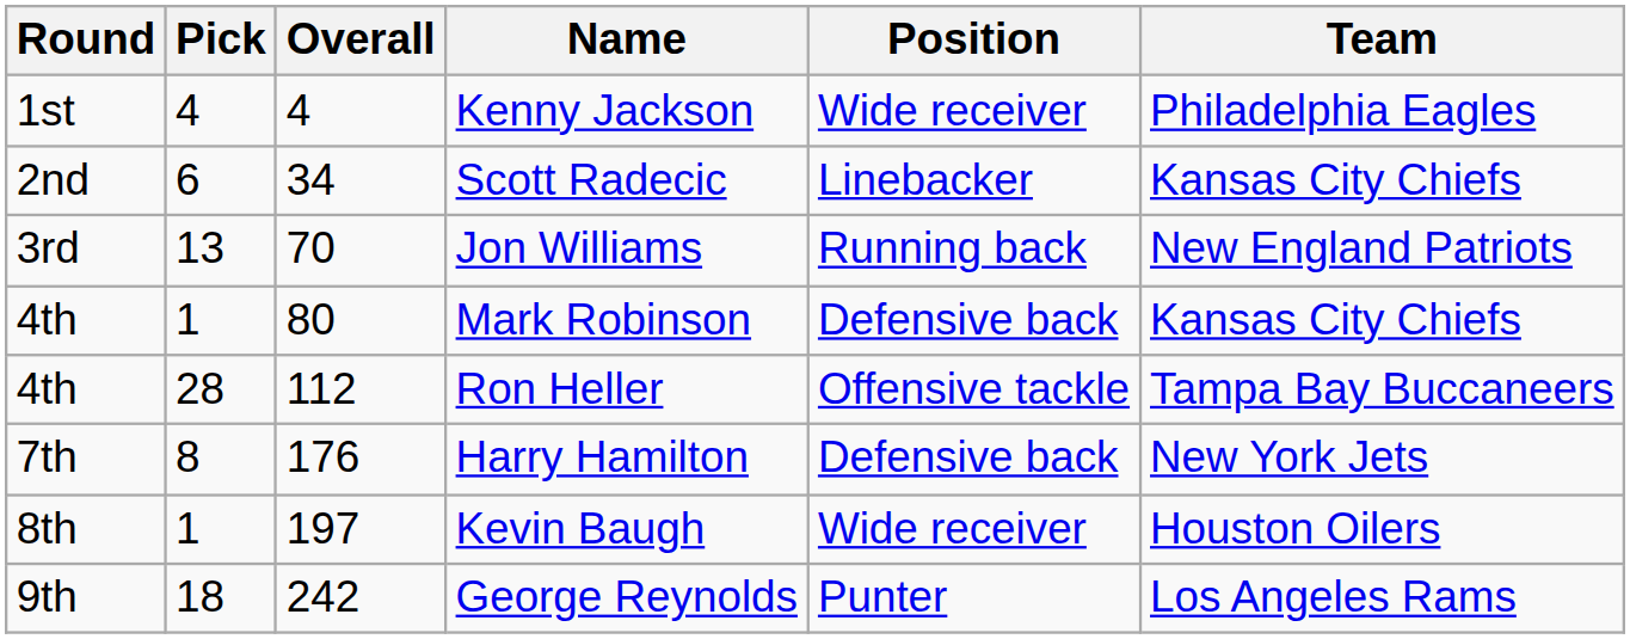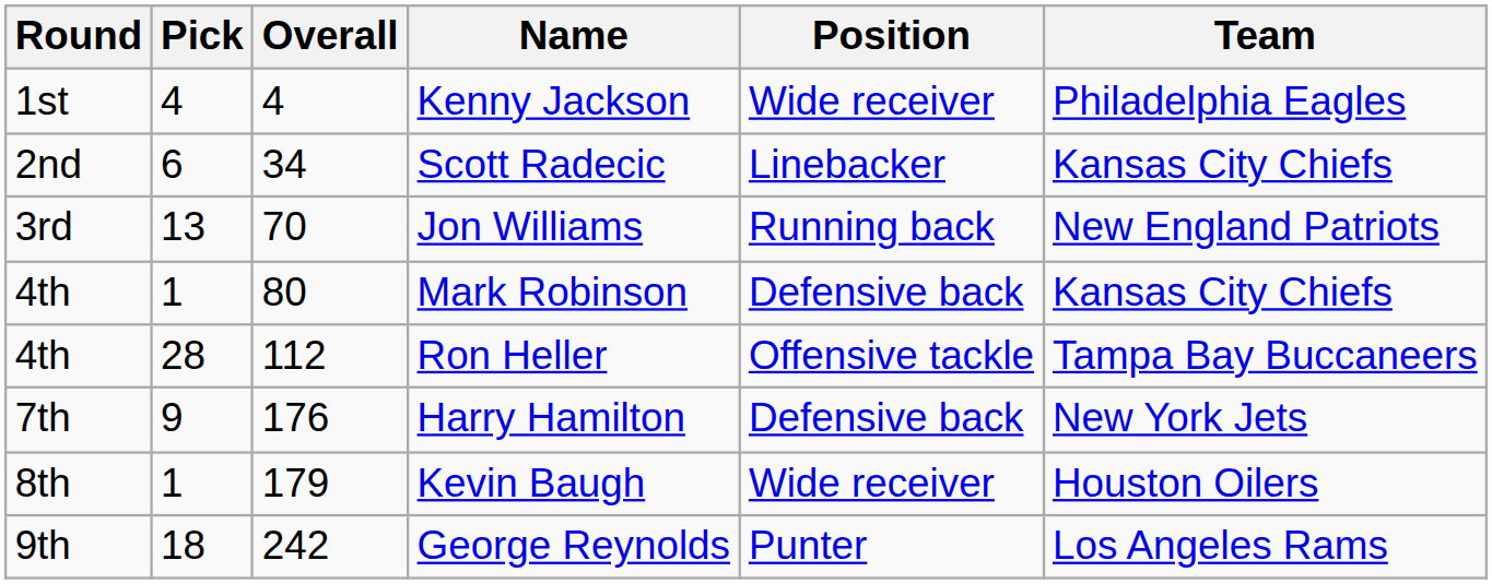 <table class="wikitable">
 <tr>
 <th>Round</th>
 <th>Pick</th>
 <th>Overall</th>
 <th>Name</th>
 <th>Position</th>
 <th>Team</th>
 </tr>
 <tr>
 <td>1st</td>
 <td>4</td>
 <td>4</td>
 <td><a href='#'>Kenny Jackson</a></td>
 <td><a href='#'>Wide receiver</a></td>
 <td><a href='#'>Philadelphia Eagles</a></td>
 </tr>
 <tr>
 <td>2nd</td>
 <td>6</td>
 <td>34</td>
 <td><a href='#'>Scott Radecic</a></td>
 <td><a href='#'>Linebacker</a></td>
 <td><a href='#'>Kansas City Chiefs</a></td>
 </tr>
 <tr>
 <td>3rd</td>
 <td>13</td>
 <td>70</td>
 <td><a href='#'>Jon Williams</a></td>
 <td><a href='#'>Running back</a></td>
 <td><a href='#'>New England Patriots</a></td>
 </tr>
 <tr>
 <td>4th</td>
 <td>1</td>
 <td>80</td>
 <td><a href='#'>Mark Robinson</a></td>
 <td><a href='#'>Defensive back</a></td>
 <td><a href='#'>Kansas City Chiefs</a></td>
 </tr>
 <tr>
 <td>4th</td>
 <td>28</td>
 <td>112</td>
 <td><a href='#'>Ron Heller</a></td>
 <td><a href='#'>Offensive tackle</a></td>
 <td><a href='#'>Tampa Bay Buccaneers</a></td>
 </tr>
 <tr>
 <td>7th</td>
-<td>8</td>
+<td>9</td>
 <td>176</td>
 <td><a href='#'>Harry Hamilton</a></td>
 <td><a href='#'>Defensive back</a></td>
 <td><a href='#'>New York Jets</a></td>
 </tr>
 <tr>
 <td>8th</td>
 <td>1</td>
-<td>197</td>
+<td>179</td>
 <td><a href='#'>Kevin Baugh</a></td>
 <td><a href='#'>Wide receiver</a></td>
 <td><a href='#'>Houston Oilers</a></td>
 </tr>
 <tr>
 <td>9th</td>
 <td>18</td>
 <td>242</td>
 <td><a href='#'>George Reynolds</a></td>
 <td><a href='#'>Punter</a></td>
 <td><a href='#'>Los Angeles Rams</a></td>
 </tr>
 </table>
